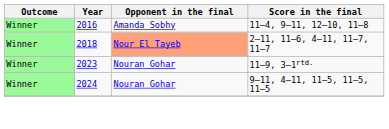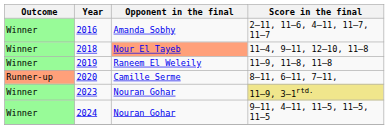 <table class="sortable wikitable">
 <tr>
 <th style="width:100px;">Outcome</th>
 <th style="width:50px;">Year</th>
 <th style="width:200px;">Opponent in the final</th>
 <th style="width:200px;">Score in the final</th>
 </tr>
 <tr>
 <td style="background:#98fb98;">Winner</td>
 <td><a href='#'>2016</a></td>
 <td> <a href='#'>Amanda Sobhy</a></td>
-<td>11–4, 9–11, 12–10, 11–8</td>
+<td>2–11, 11–6, 4–11, 11–7, 11–7</td>
 </tr>
 <tr>
 <td style="background:#98fb98;">Winner</td>
 <td><a href='#'>2018</a></td>
 <td style="background: lightsalmon;"> <a href='#'>Nour El Tayeb</a></td>
-<td>2–11, 11–6, 4–11, 11–7, 11–7</td>
+<td>11–4, 9–11, 12–10, 11–8</td>
+</tr>
+<tr>
+<td style="background:#98fb98;">Winner</td>
+<td><a href='#'>2019</a></td>
+<td> <a href='#'>Raneem El Weleily</a></td>
+<td>11–9, 11–8, 11–8</td>
+</tr>
+<tr>
+<td style="background:#ffa07a;">Runner-up</td>
+<td><a href='#'>2020</a></td>
+<td> <a href='#'>Camille Serme</a></td>
+<td>8–11, 6–11, 7–11,</td>
 </tr>
 <tr>
 <td style="background:#98fb98;">Winner</td>
 <td><a href='#'>2023</a></td>
 <td> <a href='#'>Nouran Gohar</a></td>
-<td>11–9, 3–1<sup>rtd.</sup></td>
+<td style="background: khaki;">11–9, 3–1<sup>rtd.</sup></td>
 </tr>
 <tr>
 <td style="background:#98fb98;">Winner</td>
 <td><a href='#'>2024</a></td>
 <td> <a href='#'>Nouran Gohar</a></td>
 <td>9–11, 4–11, 11–5, 11–5, 11–5</td>
 </tr>
 <tr>
 </tr>
 </table>
